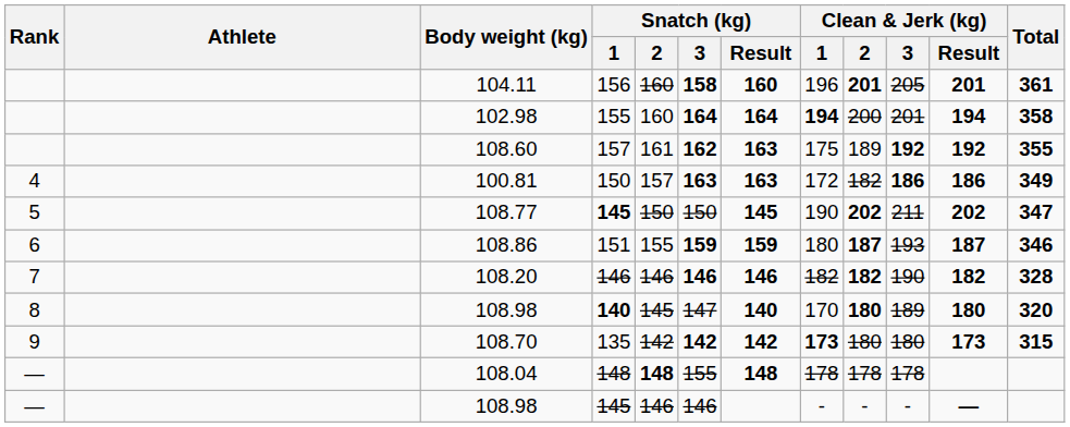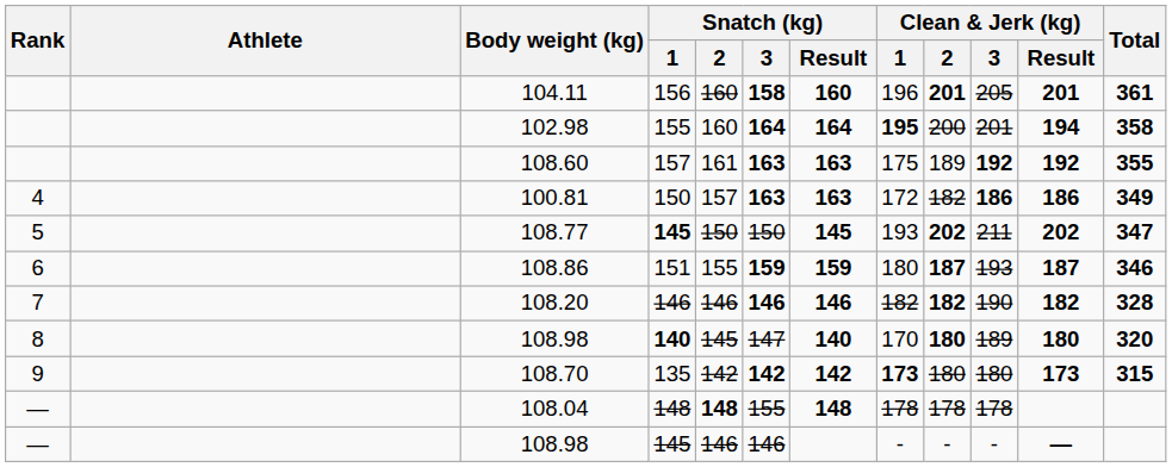 <table class="wikitable sortable" style="text-align:center;">
 <tr>
 <th rowspan="2">Rank</th>
 <th rowspan="2" width="275">Athlete</th>
 <th rowspan="2">Body weight (kg)</th>
 <th colspan="4">Snatch (kg)</th>
 <th colspan="4">Clean & Jerk (kg)</th>
 <th rowspan="2">Total</th>
 </tr>
 <tr>
 <th class="unsortable">1</th>
 <th class="unsortable">2</th>
 <th class="unsortable">3</th>
 <th width="55">Result</th>
 <th class="unsortable">1</th>
 <th class="unsortable">2</th>
 <th class="unsortable">3</th>
 <th width="55">Result</th>
 </tr>
 <tr>
 <td></td>
 <td align="left"></td>
 <td>104.11</td>
 <td>156</td>
 <td><s>160</s></td>
 <td><strong>158</strong></td>
 <td><strong>160</strong></td>
 <td>196</td>
 <td><strong>201</strong></td>
 <td><s>205</s></td>
 <td><strong>201</strong></td>
 <td><strong>361</strong></td>
 </tr>
 <tr>
 <td></td>
 <td align="left"></td>
 <td>102.98</td>
 <td>155</td>
 <td>160</td>
 <td><strong>164</strong></td>
 <td><strong>164</strong></td>
-<td><strong>194</strong></td>
+<td><strong>195</strong></td>
 <td><s>200</s></td>
 <td><s>201</s></td>
 <td><strong>194</strong></td>
 <td><strong>358</strong></td>
 </tr>
 <tr>
 <td></td>
 <td align="left"></td>
 <td>108.60</td>
 <td>157</td>
 <td>161</td>
-<td><strong>162</strong></td>
+<td><strong>163</strong></td>
 <td><strong>163</strong></td>
 <td>175</td>
 <td>189</td>
 <td><strong>192</strong></td>
 <td><strong>192</strong></td>
 <td><strong>355</strong></td>
 </tr>
 <tr>
 <td>4</td>
 <td align="left"></td>
 <td>100.81</td>
 <td>150</td>
 <td>157</td>
 <td><strong>163</strong></td>
 <td><strong>163</strong></td>
 <td>172</td>
 <td><s>182</s></td>
 <td><strong>186</strong></td>
 <td><strong>186</strong></td>
 <td><strong>349</strong></td>
 </tr>
 <tr>
 <td>5</td>
 <td align="left"></td>
 <td>108.77</td>
 <td><strong>145</strong></td>
 <td><s>150</s></td>
 <td><s>150</s></td>
 <td><strong>145</strong></td>
-<td>190</td>
+<td>193</td>
 <td><strong>202</strong></td>
 <td><s>211</s></td>
 <td><strong>202</strong></td>
 <td><strong>347</strong></td>
 </tr>
 <tr>
 <td>6</td>
 <td align="left"></td>
 <td>108.86</td>
 <td>151</td>
 <td>155</td>
 <td><strong>159</strong></td>
 <td><strong>159</strong></td>
 <td>180</td>
 <td><strong>187</strong></td>
 <td><s>193</s></td>
 <td><strong>187</strong></td>
 <td><strong>346</strong></td>
 </tr>
 <tr>
 <td>7</td>
 <td align="left"></td>
 <td>108.20</td>
 <td><s>146</s></td>
 <td><s>146</s></td>
 <td><strong>146</strong></td>
 <td><strong>146</strong></td>
 <td><s>182</s></td>
 <td><strong>182</strong></td>
 <td><s>190</s></td>
 <td><strong>182</strong></td>
 <td><strong>328</strong></td>
 </tr>
 <tr>
 <td>8</td>
 <td align="left"></td>
 <td>108.98</td>
 <td><strong>140</strong></td>
 <td><s>145</s></td>
 <td><s>147</s></td>
 <td><strong>140</strong></td>
 <td>170</td>
 <td><strong>180</strong></td>
 <td><s>189</s></td>
 <td><strong>180</strong></td>
 <td><strong>320</strong></td>
 </tr>
 <tr>
 <td>9</td>
 <td align="left"></td>
 <td>108.70</td>
 <td>135</td>
 <td><s>142</s></td>
 <td><strong>142</strong></td>
 <td><strong>142</strong></td>
 <td><strong>173</strong></td>
 <td><s>180</s></td>
 <td><s>180</s></td>
 <td><strong>173</strong></td>
 <td><strong>315</strong></td>
 </tr>
 <tr>
 <td>―</td>
 <td align="left"></td>
 <td>108.04</td>
 <td><s>148</s></td>
 <td><strong>148</strong></td>
 <td><s>155</s></td>
 <td><strong>148</strong></td>
 <td><s>178</s></td>
 <td><s>178</s></td>
 <td><s>178</s></td>
 <td><strong></strong></td>
 <td><strong></strong></td>
 </tr>
 <tr>
 <td>―</td>
 <td align="left"></td>
 <td>108.98</td>
 <td><s>145</s></td>
 <td><s>146</s></td>
 <td><s>146</s></td>
 <td><strong></strong></td>
 <td>-</td>
 <td>-</td>
 <td>-</td>
 <td><strong>―</strong></td>
 <td><strong></strong></td>
 </tr>
 </table>
